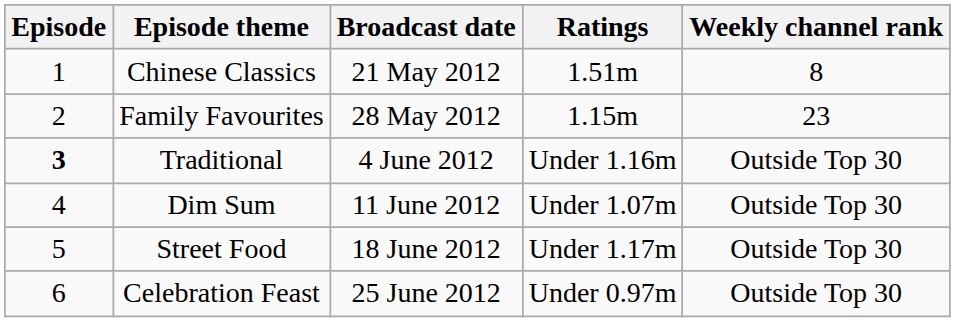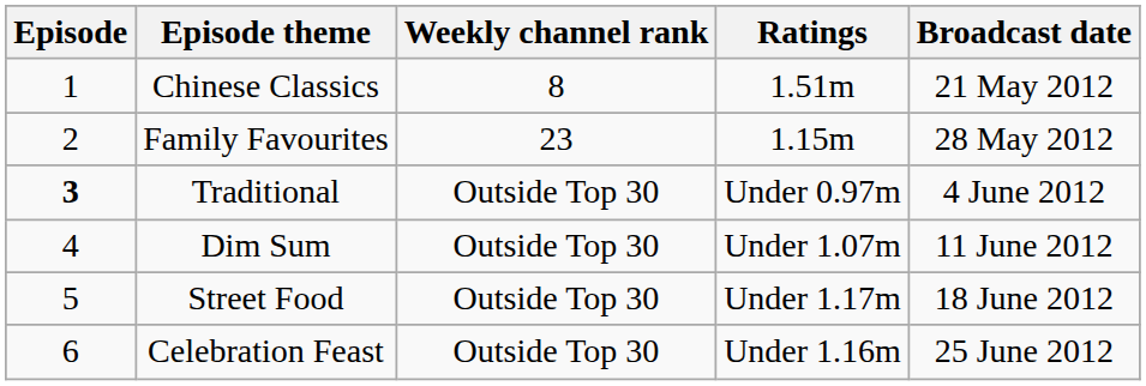 <table class="wikitable" style="text-align:center;">
 <tr>
 <th>Episode</th>
 <th>Episode theme</th>
+<th>Weekly channel rank</th>
+<th>Ratings</th>
 <th>Broadcast date</th>
-<th>Ratings</th>
-<th>Weekly channel rank</th>
 </tr>
 <tr>
 <td>1</td>
 <td>Chinese Classics</td>
+<td>8</td>
+<td>1.51m</td>
 <td>21 May 2012</td>
-<td>1.51m</td>
-<td>8</td>
 </tr>
 <tr>
 <td>2</td>
 <td>Family Favourites</td>
+<td>23</td>
+<td>1.15m</td>
 <td>28 May 2012</td>
-<td>1.15m</td>
-<td>23</td>
 </tr>
 <tr>
 <td><strong>3</strong></td>
 <td>Traditional</td>
+<td>Outside Top 30</td>
+<td>Under 0.97m</td>
 <td>4 June 2012</td>
-<td>Under 1.16m</td>
-<td>Outside Top 30</td>
 </tr>
 <tr>
 <td>4</td>
 <td>Dim Sum</td>
+<td>Outside Top 30</td>
+<td>Under 1.07m</td>
 <td>11 June 2012</td>
-<td>Under 1.07m</td>
-<td>Outside Top 30</td>
 </tr>
 <tr>
 <td>5</td>
 <td>Street Food</td>
+<td>Outside Top 30</td>
+<td>Under 1.17m</td>
 <td>18 June 2012</td>
-<td>Under 1.17m</td>
-<td>Outside Top 30</td>
 </tr>
 <tr>
 <td>6</td>
 <td>Celebration Feast</td>
+<td>Outside Top 30</td>
+<td>Under 1.16m</td>
 <td>25 June 2012</td>
-<td>Under 0.97m</td>
-<td>Outside Top 30</td>
 </tr>
 </table>
